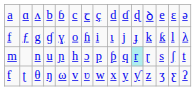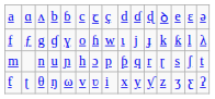 <table class="wikitable Unicode">
 <tr>
 <td><a href='#'>a</a></td>
 <td><a href='#'>ɑ</a></td>
 <td><a href='#'>ʌ</a></td>
 <td><a href='#'>b</a></td>
 <td><a href='#'>ɓ</a></td>
 <td><a href='#'>c</a></td>
 <td><a href='#'>ꞇ</a></td>
 <td><a href='#'>ç</a></td>
 <td><a href='#'>d</a></td>
 <td><a href='#'>ɗ</a></td>
 <td><a href='#'>ɖ</a></td>
 <td><a href='#'>ꝺ</a></td>
 <td><a href='#'>e</a></td>
 <td><a href='#'>ɛ</a></td>
 <td><a href='#'>ǝ</a></td>
 </tr>
 <tr>
 <td><a href='#'>f</a></td>
 <td><a href='#'>ƒ</a></td>
 <td><a href='#'>g</a></td>
 <td><a href='#'>ɠ</a></td>
 <td><a href='#'>ɣ</a></td>
 <td><a href='#'>o</a></td>
 <td><a href='#'>ɦ</a></td>
-<td><a href='#'>i</a></td>
+<td><a href='#'>w</a></td>
 <td><a href='#'>ɩ</a></td>
 <td><a href='#'>j</a></td>
 <td><a href='#'>ɟ</a></td>
 <td><a href='#'>k</a></td>
 <td><a href='#'>ƙ</a></td>
 <td><a href='#'>l</a></td>
 <td><a href='#'>λ</a></td>
 </tr>
 <tr>
 <td><a href='#'>m</a></td>
 <td></td>
 <td><a href='#'>n</a></td>
 <td><a href='#'>u</a></td>
 <td><a href='#'>ɲ</a></td>
 <td><a href='#'>h</a></td>
 <td><a href='#'>ɔ</a></td>
 <td><a href='#'>p</a></td>
 <td><a href='#'>ƥ</a></td>
 <td><a href='#'>q</a></td>
-<td style="background: paleturquoise;"><a href='#'>r</a></td>
+<td><a href='#'>r</a></td>
 <td><a href='#'>ɽ</a></td>
 <td><a href='#'>s</a></td>
 <td><a href='#'>ʃ</a></td>
 <td><a href='#'>t</a></td>
 </tr>
 <tr>
 <td><a href='#'>ƭ</a></td>
 <td><a href='#'>ʈ</a></td>
 <td><a href='#'>θ</a></td>
 <td><a href='#'>ŋ</a></td>
 <td><a href='#'>ω</a></td>
 <td><a href='#'>v</a></td>
 <td><a href='#'>ʋ</a></td>
-<td><a href='#'>w</a></td>
+<td><a href='#'>i</a></td>
 <td><a href='#'>x</a></td>
 <td><a href='#'>y</a></td>
 <td><a href='#'>ƴ</a></td>
 <td><a href='#'>z</a></td>
 <td><a href='#'>ʒ</a></td>
 <td><a href='#'>ƹ</a></td>
 <td><a href='#'>ʔ</a></td>
 </tr>
 </table>
